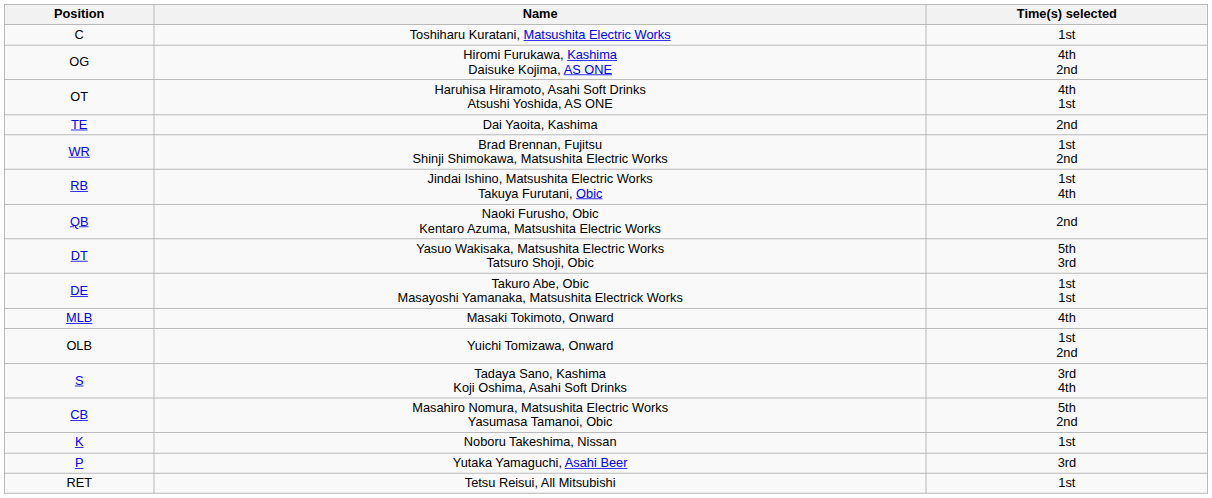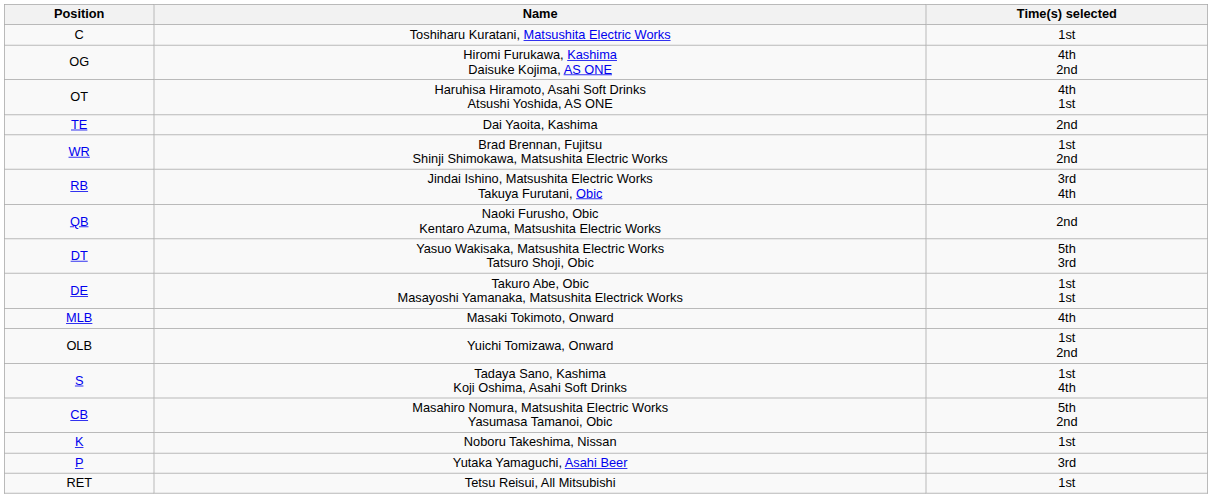 <table class="wikitable" style="text-align:Center;width:95%;">
 <tr>
 <th>Position</th>
 <th>Name</th>
 <th>Time(s) selected</th>
 </tr>
 <tr>
 <td>C</td>
 <td>Toshiharu Kuratani, <a href='#'>Matsushita Electric Works</a></td>
 <td>1st</td>
 </tr>
 <tr>
 <td>OG</td>
 <td>Hiromi Furukawa, <a href='#'>Kashima</a><br>Daisuke Kojima, <a href='#'>AS ONE</a></td>
 <td>4th<br>2nd</td>
 </tr>
 <tr>
 <td>OT</td>
 <td>Haruhisa Hiramoto, Asahi Soft Drinks<br>Atsushi Yoshida, AS ONE</td>
 <td>4th<br>1st</td>
 </tr>
 <tr>
 <td><a href='#'>TE</a></td>
 <td>Dai Yaoita, Kashima</td>
 <td>2nd</td>
 </tr>
 <tr>
 <td><a href='#'>WR</a></td>
 <td>Brad Brennan, Fujitsu<br>Shinji Shimokawa, Matsushita Electric Works</td>
 <td>1st<br>2nd</td>
 </tr>
 <tr>
 <td><a href='#'>RB</a></td>
 <td>Jindai Ishino, Matsushita Electric Works<br>Takuya Furutani, <a href='#'>Obic</a></td>
-<td>1st<br>4th</td>
+<td>3rd<br>4th</td>
 </tr>
 <tr>
 <td><a href='#'>QB</a></td>
 <td>Naoki Furusho, Obic<br>Kentaro Azuma, Matsushita Electric Works</td>
 <td>2nd</td>
 </tr>
 <tr>
 <td><a href='#'>DT</a></td>
 <td>Yasuo Wakisaka, Matsushita Electric Works<br>Tatsuro Shoji, Obic</td>
 <td>5th<br>3rd</td>
 </tr>
 <tr>
 <td><a href='#'>DE</a></td>
 <td>Takuro Abe, Obic<br>Masayoshi Yamanaka, Matsushita Electrick Works</td>
 <td>1st<br>1st</td>
 </tr>
 <tr>
 <td><a href='#'>MLB</a></td>
 <td>Masaki Tokimoto, Onward</td>
 <td>4th</td>
 </tr>
 <tr>
 <td>OLB</td>
 <td>Yuichi Tomizawa, Onward</td>
 <td>1st<br>2nd</td>
 </tr>
 <tr>
 <td><a href='#'>S</a></td>
 <td>Tadaya Sano, Kashima<br>Koji Oshima, Asahi Soft Drinks</td>
-<td>3rd<br>4th</td>
+<td>1st<br>4th</td>
 </tr>
 <tr>
 <td><a href='#'>CB</a></td>
 <td>Masahiro Nomura, Matsushita Electric Works<br>Yasumasa Tamanoi, Obic</td>
 <td>5th<br>2nd</td>
 </tr>
 <tr>
 <td><a href='#'>K</a></td>
 <td>Noboru Takeshima, Nissan</td>
 <td>1st</td>
 </tr>
 <tr>
 <td><a href='#'>P</a></td>
 <td>Yutaka Yamaguchi, <a href='#'>Asahi Beer</a></td>
 <td>3rd</td>
 </tr>
 <tr>
 <td>RET</td>
 <td>Tetsu Reisui, All Mitsubishi</td>
 <td>1st</td>
 </tr>
 </table>
